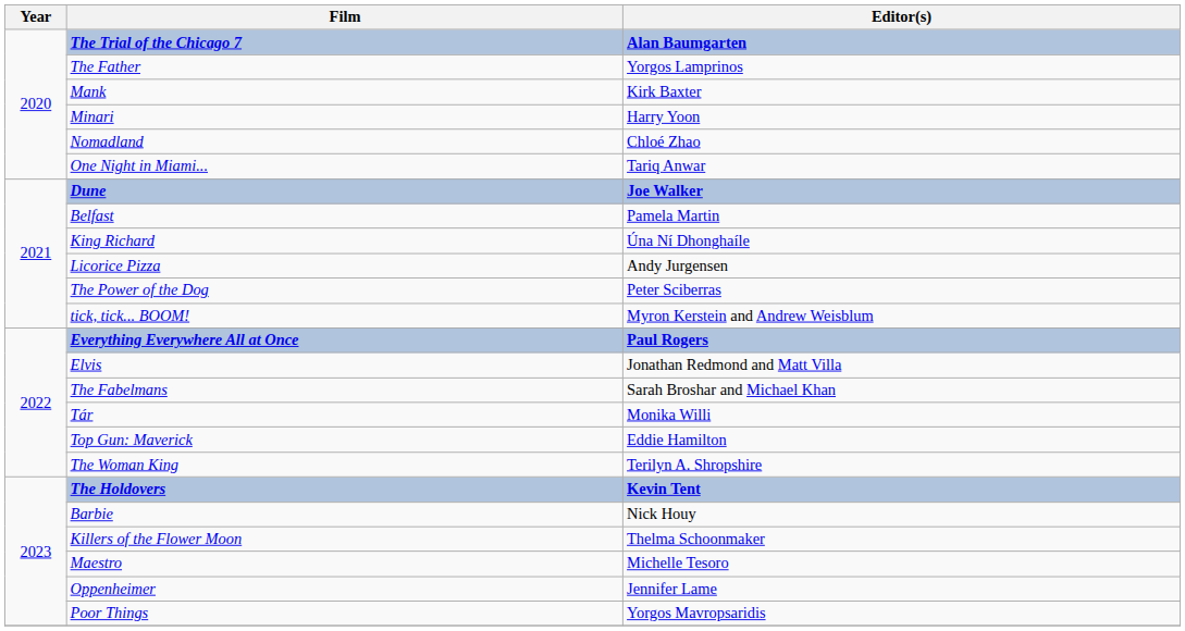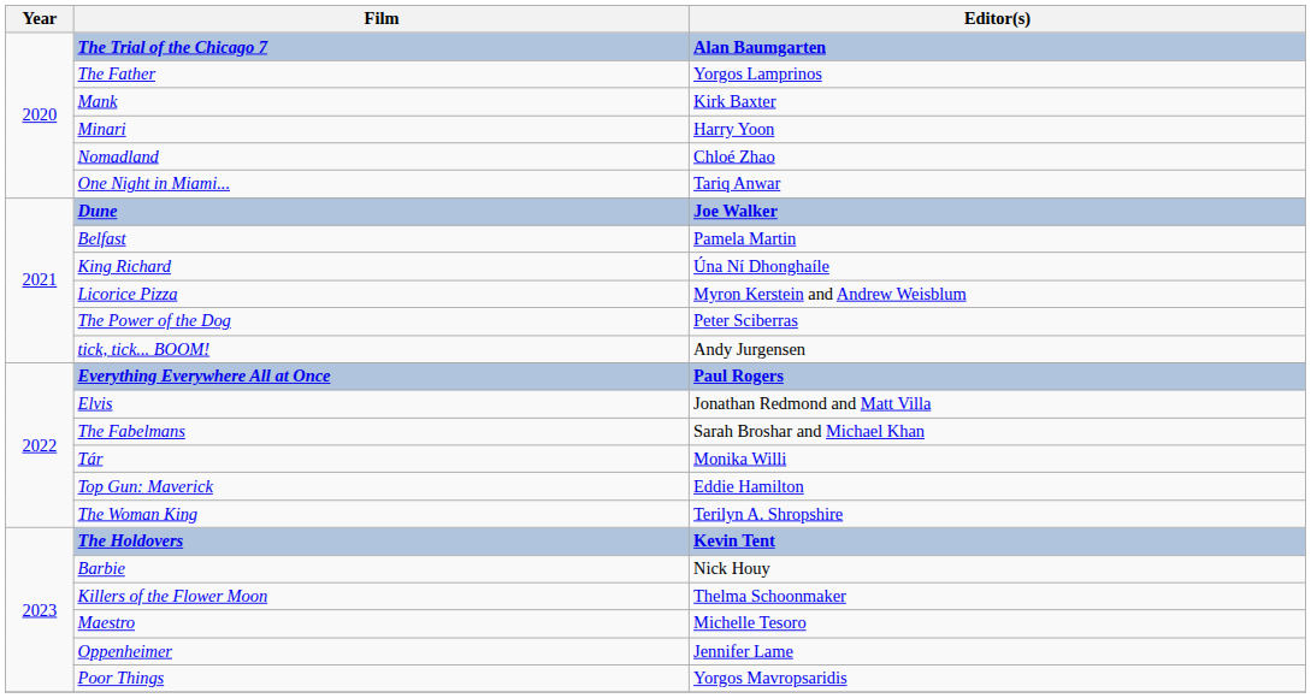 <table class="wikitable" width="95%" cellpadding="5">
 <tr>
 <th width="5%">Year</th>
 <th width="45%">Film</th>
 <th width="45%">Editor(s)</th>
 </tr>
 <tr>
 <td rowspan="6" style="text-align:center;"><a href='#'>2020</a> <br></td>
 <td style="background:#B0C4DE;"><strong><em><a href='#'>The Trial of the Chicago 7</a></em></strong></td>
 <td style="background:#B0C4DE;"><strong><a href='#'>Alan Baumgarten</a></strong></td>
 </tr>
 <tr>
 <td><em><a href='#'>The Father</a></em></td>
 <td><a href='#'>Yorgos Lamprinos</a></td>
 </tr>
 <tr>
 <td><em><a href='#'>Mank</a></em></td>
 <td><a href='#'>Kirk Baxter</a></td>
 </tr>
 <tr>
 <td><em><a href='#'>Minari</a></em></td>
 <td><a href='#'>Harry Yoon</a></td>
 </tr>
 <tr>
 <td><em><a href='#'>Nomadland</a></em></td>
 <td><a href='#'>Chloé Zhao</a></td>
 </tr>
 <tr>
 <td><em><a href='#'>One Night in Miami...</a></em></td>
 <td><a href='#'>Tariq Anwar</a></td>
 </tr>
 <tr>
 <td rowspan="6" style="text-align:center;"><a href='#'>2021</a> <br></td>
 <td style="background:#B0C4DE;"><strong><em><a href='#'>Dune</a></em></strong></td>
 <td style="background:#B0C4DE;"><strong><a href='#'>Joe Walker</a></strong></td>
 </tr>
 <tr>
 <td><em><a href='#'>Belfast</a></em></td>
 <td><a href='#'>Pamela Martin</a></td>
 </tr>
 <tr>
 <td><em><a href='#'>King Richard</a></em></td>
 <td><a href='#'>Úna Ní Dhonghaíle</a></td>
 </tr>
 <tr>
 <td><em><a href='#'>Licorice Pizza</a></em></td>
-<td>Andy Jurgensen</td>
+<td><a href='#'>Myron Kerstein</a> and <a href='#'>Andrew Weisblum</a></td>
 </tr>
 <tr>
 <td><em><a href='#'>The Power of the Dog</a></em></td>
 <td><a href='#'>Peter Sciberras</a></td>
 </tr>
 <tr>
 <td><em><a href='#'>tick, tick... BOOM!</a></em></td>
-<td><a href='#'>Myron Kerstein</a> and <a href='#'>Andrew Weisblum</a></td>
+<td>Andy Jurgensen</td>
 </tr>
 <tr>
 <td rowspan="6" style="text-align:center;"><a href='#'>2022</a><br></td>
 <td style="background:#B0C4DE;"><strong><em><a href='#'>Everything Everywhere All at Once</a></em></strong></td>
 <td style="background:#B0C4DE;"><strong><a href='#'>Paul Rogers</a></strong></td>
 </tr>
 <tr>
 <td><em><a href='#'>Elvis</a></em></td>
 <td>Jonathan Redmond and <a href='#'>Matt Villa</a></td>
 </tr>
 <tr>
 <td><em><a href='#'>The Fabelmans</a></em></td>
 <td>Sarah Broshar and <a href='#'>Michael Khan</a></td>
 </tr>
 <tr>
 <td><em><a href='#'>Tár</a></em></td>
 <td><a href='#'>Monika Willi</a></td>
 </tr>
 <tr>
 <td><em><a href='#'>Top Gun: Maverick</a></em></td>
 <td><a href='#'>Eddie Hamilton</a></td>
 </tr>
 <tr>
 <td><em><a href='#'>The Woman King</a></em></td>
 <td><a href='#'>Terilyn A. Shropshire</a></td>
 </tr>
 <tr>
 <td rowspan="6" style="text-align:center;"><a href='#'>2023</a><br></td>
 <td style="background:#B0C4DE;"><strong><em><a href='#'>The Holdovers</a></em></strong></td>
 <td style="background:#B0C4DE;"><strong><a href='#'>Kevin Tent</a></strong></td>
 </tr>
 <tr>
 <td><em><a href='#'>Barbie</a></em></td>
 <td>Nick Houy</td>
 </tr>
 <tr>
 <td><em><a href='#'>Killers of the Flower Moon</a></em></td>
 <td><a href='#'>Thelma Schoonmaker</a></td>
 </tr>
 <tr>
 <td><em><a href='#'>Maestro</a></em></td>
 <td><a href='#'>Michelle Tesoro</a></td>
 </tr>
 <tr>
 <td><em><a href='#'>Oppenheimer</a></em></td>
 <td><a href='#'>Jennifer Lame</a></td>
 </tr>
 <tr>
 <td><em><a href='#'>Poor Things</a></em></td>
 <td><a href='#'>Yorgos Mavropsaridis</a></td>
 </tr>
 <tr>
 </tr>
 </table>
